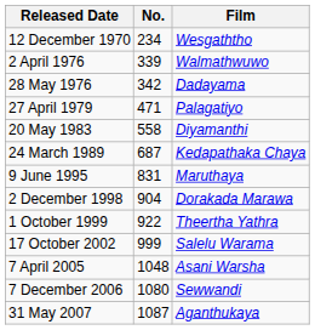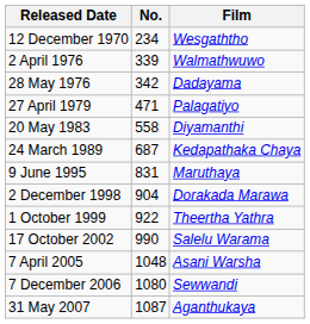 <table class="wikitable">
 <tr>
 <th>Released Date</th>
 <th>No.</th>
 <th>Film</th>
 </tr>
 <tr>
 <td>12 December 1970</td>
 <td>234</td>
 <td><em><a href='#'>Wesgaththo</a></em></td>
 </tr>
 <tr>
 <td>2 April 1976</td>
 <td>339</td>
 <td><em><a href='#'>Walmathwuwo</a></em></td>
 </tr>
 <tr>
 <td>28 May 1976</td>
 <td>342</td>
 <td><em><a href='#'>Dadayama</a></em> </td>
 </tr>
 <tr>
 <td>27 April 1979</td>
 <td>471</td>
 <td><em><a href='#'>Palagatiyo</a></em></td>
 </tr>
 <tr>
 <td>20 May 1983</td>
 <td>558</td>
 <td><em><a href='#'>Diyamanthi</a></em> </td>
 </tr>
 <tr>
 <td>24 March 1989</td>
 <td>687</td>
 <td><em><a href='#'>Kedapathaka Chaya</a></em></td>
 </tr>
 <tr>
 <td>9 June 1995</td>
 <td>831</td>
 <td><em><a href='#'>Maruthaya</a></em></td>
 </tr>
 <tr>
 <td>2 December 1998</td>
 <td>904</td>
 <td><em><a href='#'>Dorakada Marawa</a></em></td>
 </tr>
 <tr>
 <td>1 October 1999</td>
 <td>922</td>
 <td><em><a href='#'>Theertha Yathra</a></em></td>
 </tr>
 <tr>
 <td>17 October 2002</td>
-<td>999</td>
+<td>990</td>
 <td><em><a href='#'>Salelu Warama</a></em></td>
 </tr>
 <tr>
 <td>7 April 2005</td>
 <td>1048</td>
 <td><em><a href='#'>Asani Warsha</a></em></td>
 </tr>
 <tr>
 <td>7 December 2006</td>
 <td>1080</td>
 <td><em><a href='#'>Sewwandi</a></em></td>
 </tr>
 <tr>
 <td>31 May 2007</td>
 <td>1087</td>
 <td><em><a href='#'>Aganthukaya</a></em></td>
 </tr>
 </table>
